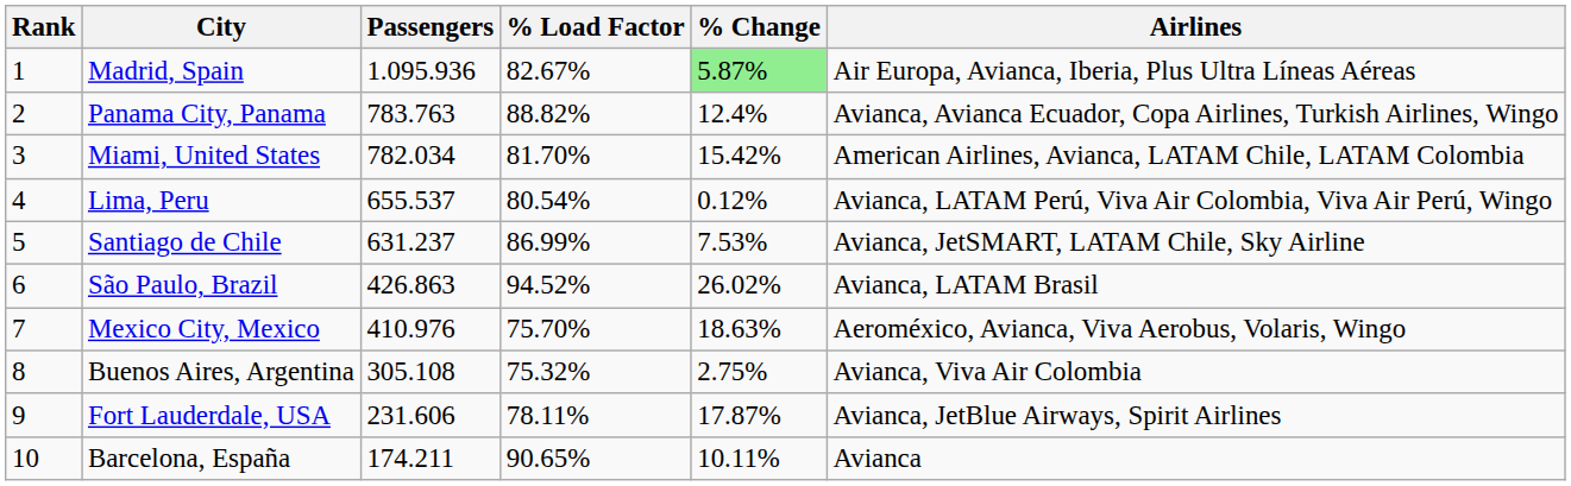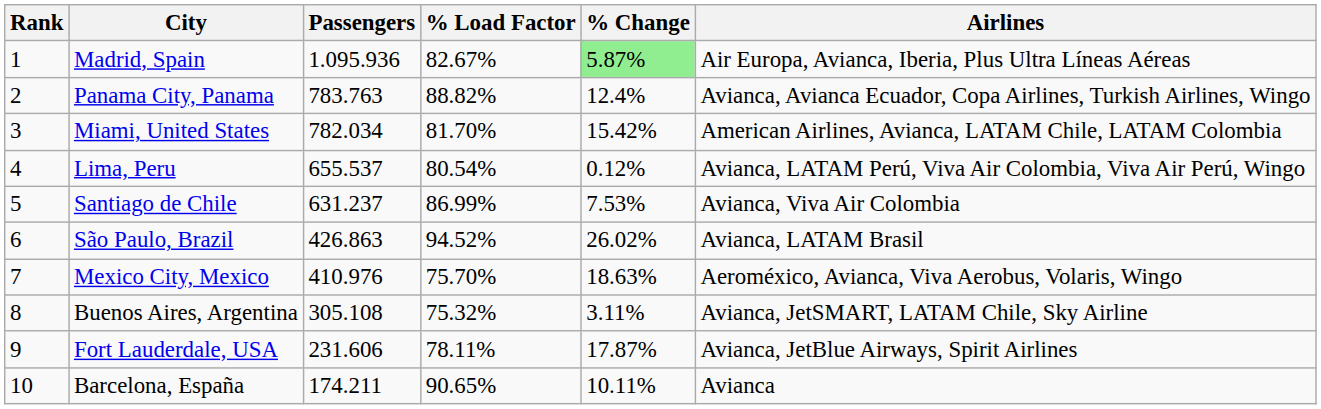 <table class="sortable wikitable" width= align=>
 <tr>
 <th>Rank</th>
 <th>City</th>
 <th>Passengers</th>
 <th>% Load Factor</th>
 <th>% Change</th>
 <th>Airlines</th>
 </tr>
 <tr>
 <td>1</td>
 <td><a href='#'>Madrid, Spain</a></td>
 <td>1.095.936</td>
 <td>82.67%</td>
 <td style="background: lightgreen;"> 5.87%</td>
 <td>Air Europa, Avianca, Iberia, Plus Ultra Líneas Aéreas</td>
 </tr>
 <tr>
 <td>2</td>
 <td><a href='#'>Panama City, Panama</a></td>
 <td>783.763</td>
 <td>88.82%</td>
 <td> 12.4%</td>
 <td>Avianca, Avianca Ecuador, Copa Airlines, Turkish Airlines, Wingo</td>
 </tr>
 <tr>
 <td>3</td>
 <td><a href='#'>Miami, United States</a></td>
 <td>782.034</td>
 <td>81.70%</td>
 <td> 15.42%</td>
 <td>American Airlines, Avianca, LATAM Chile, LATAM Colombia</td>
 </tr>
 <tr>
 <td>4</td>
 <td><a href='#'>Lima, Peru</a></td>
 <td>655.537</td>
 <td>80.54%</td>
 <td> 0.12%</td>
 <td>Avianca, LATAM Perú, Viva Air Colombia, Viva Air Perú, Wingo</td>
 </tr>
 <tr>
 <td>5</td>
 <td><a href='#'>Santiago de Chile</a></td>
 <td>631.237</td>
 <td>86.99%</td>
 <td> 7.53%</td>
-<td>Avianca, JetSMART, LATAM Chile, Sky Airline</td>
+<td>Avianca, Viva Air Colombia</td>
 </tr>
 <tr>
 <td>6</td>
 <td><a href='#'>São Paulo, Brazil</a></td>
 <td>426.863</td>
 <td>94.52%</td>
 <td> 26.02%</td>
 <td>Avianca, LATAM Brasil</td>
 </tr>
 <tr>
 <td>7</td>
 <td><a href='#'>Mexico City, Mexico</a></td>
 <td>410.976</td>
 <td>75.70%</td>
 <td> 18.63%</td>
 <td>Aeroméxico, Avianca, Viva Aerobus, Volaris, Wingo</td>
 </tr>
 <tr>
 <td>8</td>
 <td>Buenos Aires, Argentina</td>
 <td>305.108</td>
 <td>75.32%</td>
-<td> 2.75%</td>
-<td>Avianca, Viva Air Colombia</td>
+<td> 3.11%</td>
+<td>Avianca, JetSMART, LATAM Chile, Sky Airline</td>
 </tr>
 <tr>
 <td>9</td>
 <td><a href='#'>Fort Lauderdale, USA</a></td>
 <td>231.606</td>
 <td>78.11%</td>
 <td> 17.87%</td>
 <td>Avianca, JetBlue Airways, Spirit Airlines</td>
 </tr>
 <tr>
 <td>10</td>
 <td>Barcelona, España</td>
 <td>174.211</td>
 <td>90.65%</td>
 <td> 10.11%</td>
 <td>Avianca</td>
 </tr>
 </table>
